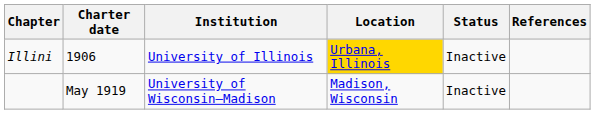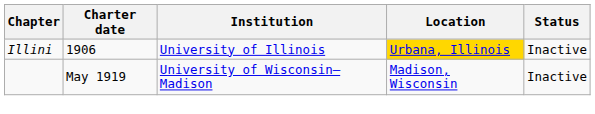 <table class="wikitable">
 <tr>
 <th>Chapter</th>
 <th>Charter date</th>
 <th>Institution</th>
 <th>Location</th>
 <th>Status</th>
-<th>References</th>
 </tr>
 <tr>
 <td><em>Illini</em></td>
 <td>1906</td>
 <td><a href='#'>University of Illinois</a></td>
 <td style="background: gold;"><a href='#'>Urbana, Illinois</a></td>
 <td>Inactive</td>
-<td></td>
 </tr>
 <tr>
 <td></td>
 <td>May 1919</td>
 <td><a href='#'>University of Wisconsin–Madison</a></td>
 <td><a href='#'>Madison, Wisconsin</a></td>
 <td>Inactive</td>
-<td></td>
 </tr>
 </table>
